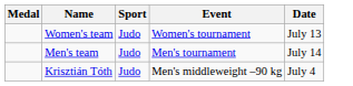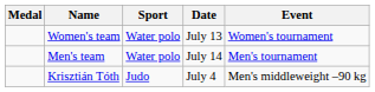 <table class="wikitable sortable" style="font-size: 95%;">
 <tr>
 <th>Medal</th>
 <th>Name</th>
 <th>Sport</th>
+<th>Date</th>
 <th>Event</th>
-<th>Date</th>
 </tr>
 <tr>
 <td></td>
 <td><a href='#'>Women's team</a></td>
-<td><a href='#'>Judo</a></td>
+<td><a href='#'>Water polo</a></td>
+<td>July 13</td>
 <td><a href='#'>Women's tournament</a></td>
-<td>July 13</td>
 </tr>
 <tr>
 <td></td>
 <td><a href='#'>Men's team</a></td>
-<td><a href='#'>Judo</a></td>
+<td><a href='#'>Water polo</a></td>
+<td>July 14</td>
 <td><a href='#'>Men's tournament</a></td>
-<td>July 14</td>
 </tr>
 <tr>
 <td></td>
 <td><a href='#'>Krisztián Tóth</a></td>
 <td><a href='#'>Judo</a></td>
+<td>July 4</td>
 <td>Men's middleweight –90 kg</td>
-<td>July 4</td>
 </tr>
 </table>
